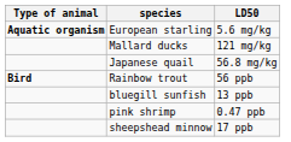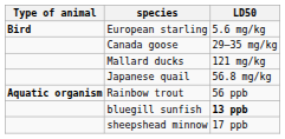 <table class="wikitable">
 <tr>
 <th>Type of animal</th>
 <th>species</th>
 <th>LD50</th>
 </tr>
 <tr>
-<td><strong>Aquatic organism</strong></td>
+<td><strong>Bird</strong></td>
 <td>European starling</td>
 <td>5.6 mg/kg</td>
+</tr>
+<tr>
+<td></td>
+<td>Canada goose</td>
+<td>29–35 mg/kg</td>
 </tr>
 <tr>
 <td></td>
 <td>Mallard ducks</td>
 <td>121 mg/kg</td>
 </tr>
 <tr>
 <td></td>
 <td>Japanese quail</td>
 <td>56.8 mg/kg</td>
 </tr>
 <tr>
-<td><strong>Bird</strong></td>
+<td><strong>Aquatic organism</strong></td>
 <td>Rainbow trout</td>
 <td>56 ppb</td>
 </tr>
 <tr>
 <td></td>
 <td>bluegill sunfish</td>
-<td>13 ppb</td>
-</tr>
-<tr>
-<td></td>
-<td>pink shrimp</td>
-<td>0.47 ppb</td>
+<td><strong>13 ppb</strong></td>
 </tr>
 <tr>
 <td></td>
 <td>sheepshead minnow</td>
 <td>17 ppb</td>
 </tr>
 </table>
